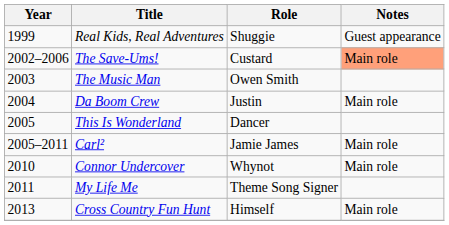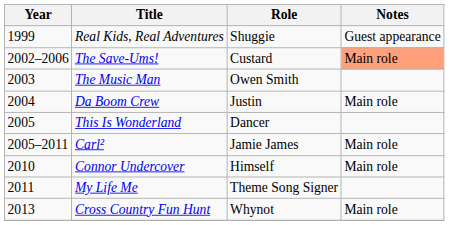 <table class="wikitable sortable">
 <tr>
 <th>Year</th>
 <th>Title</th>
 <th>Role</th>
 <th class="unsortable">Notes</th>
 </tr>
 <tr>
 <td>1999</td>
 <td><em>Real Kids, Real Adventures</em></td>
 <td>Shuggie</td>
 <td>Guest appearance</td>
 </tr>
 <tr>
 <td>2002–2006</td>
 <td data-sort-value="Save-Ums!, The"><em><a href='#'>The Save-Ums!</a></em></td>
 <td>Custard</td>
 <td style="background: lightsalmon;">Main role</td>
 </tr>
 <tr>
 <td>2003</td>
 <td data-sort-value="Music Man, The"><em><a href='#'>The Music Man</a></em></td>
 <td>Owen Smith</td>
 <td></td>
 </tr>
 <tr>
 <td>2004</td>
 <td><em><a href='#'>Da Boom Crew</a></em></td>
 <td>Justin</td>
 <td>Main role</td>
 </tr>
 <tr>
 <td>2005</td>
 <td><em><a href='#'>This Is Wonderland</a></em></td>
 <td>Dancer</td>
 <td></td>
 </tr>
 <tr>
 <td>2005–2011</td>
 <td><em><a href='#'>Carl²</a></em></td>
 <td>Jamie James</td>
 <td>Main role</td>
 </tr>
 <tr>
 <td>2010</td>
 <td><em><a href='#'>Connor Undercover</a></em></td>
-<td>Whynot</td>
+<td>Himself</td>
 <td>Main role</td>
 </tr>
 <tr>
 <td>2011</td>
 <td><em><a href='#'>My Life Me</a></em></td>
 <td>Theme Song Signer</td>
 </tr>
 <tr>
 <td>2013</td>
 <td><em><a href='#'>Cross Country Fun Hunt</a></em></td>
-<td>Himself</td>
+<td>Whynot</td>
 <td>Main role</td>
 </tr>
 <tr>
 </tr>
 </table>
